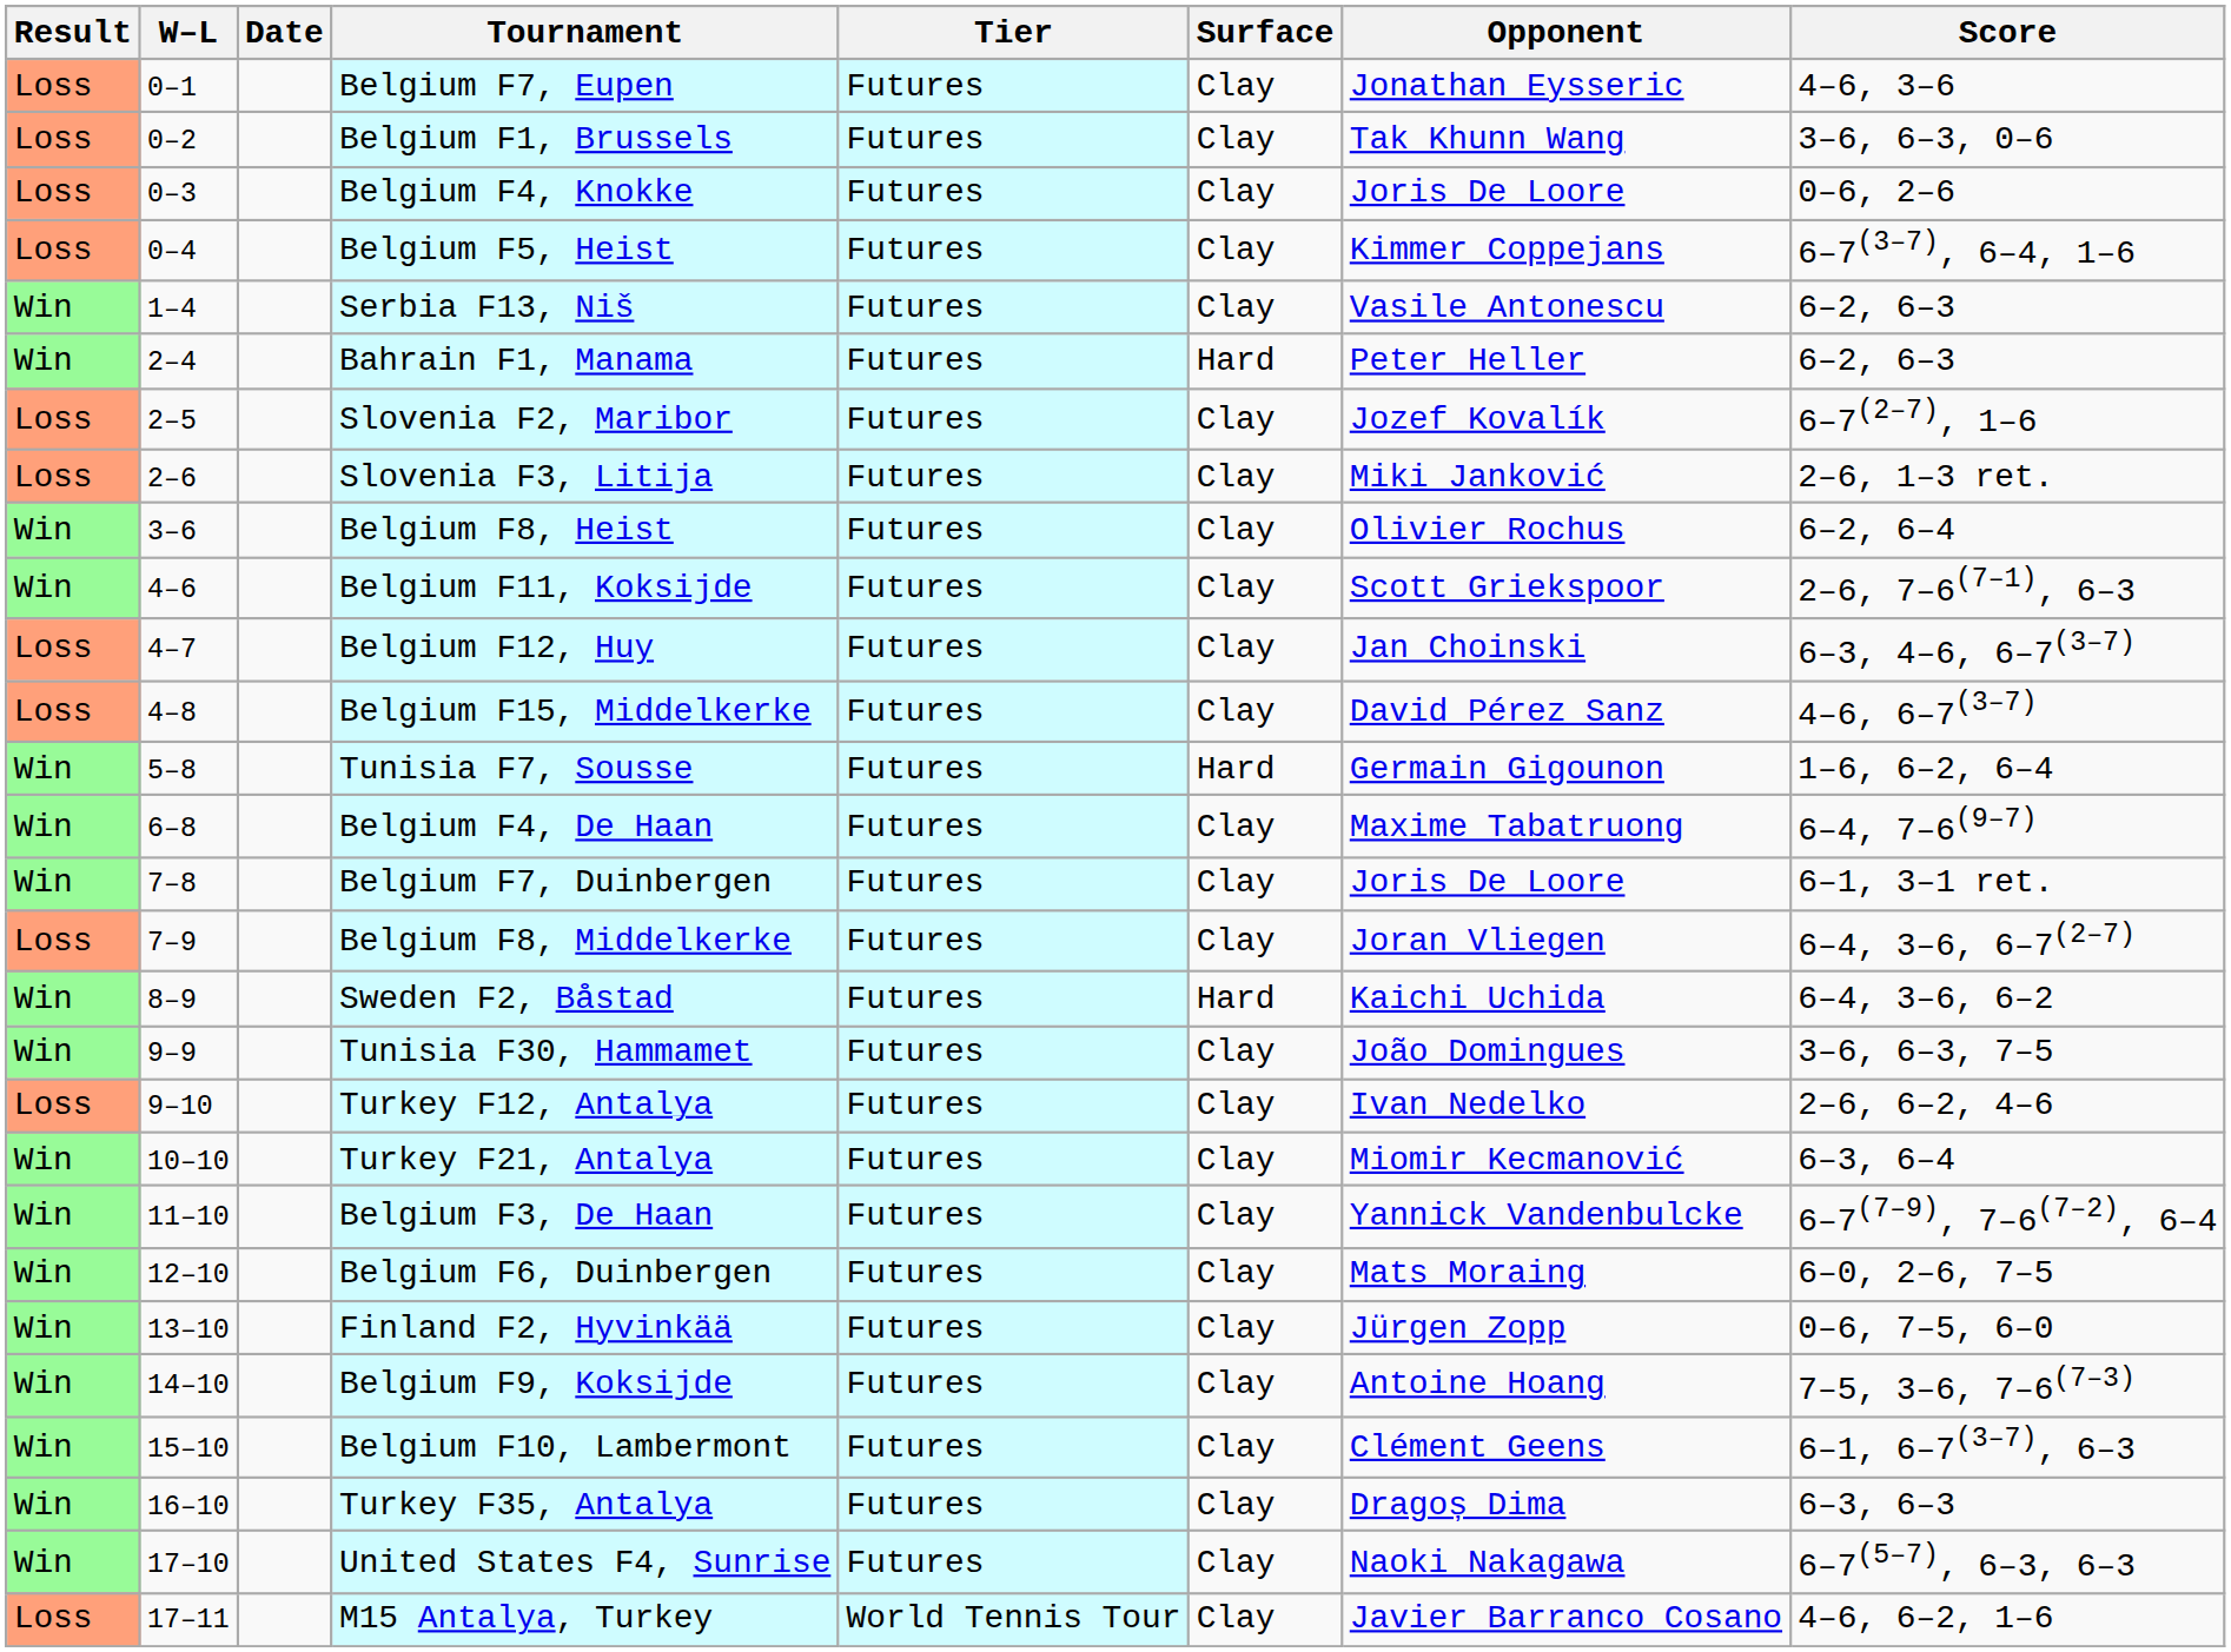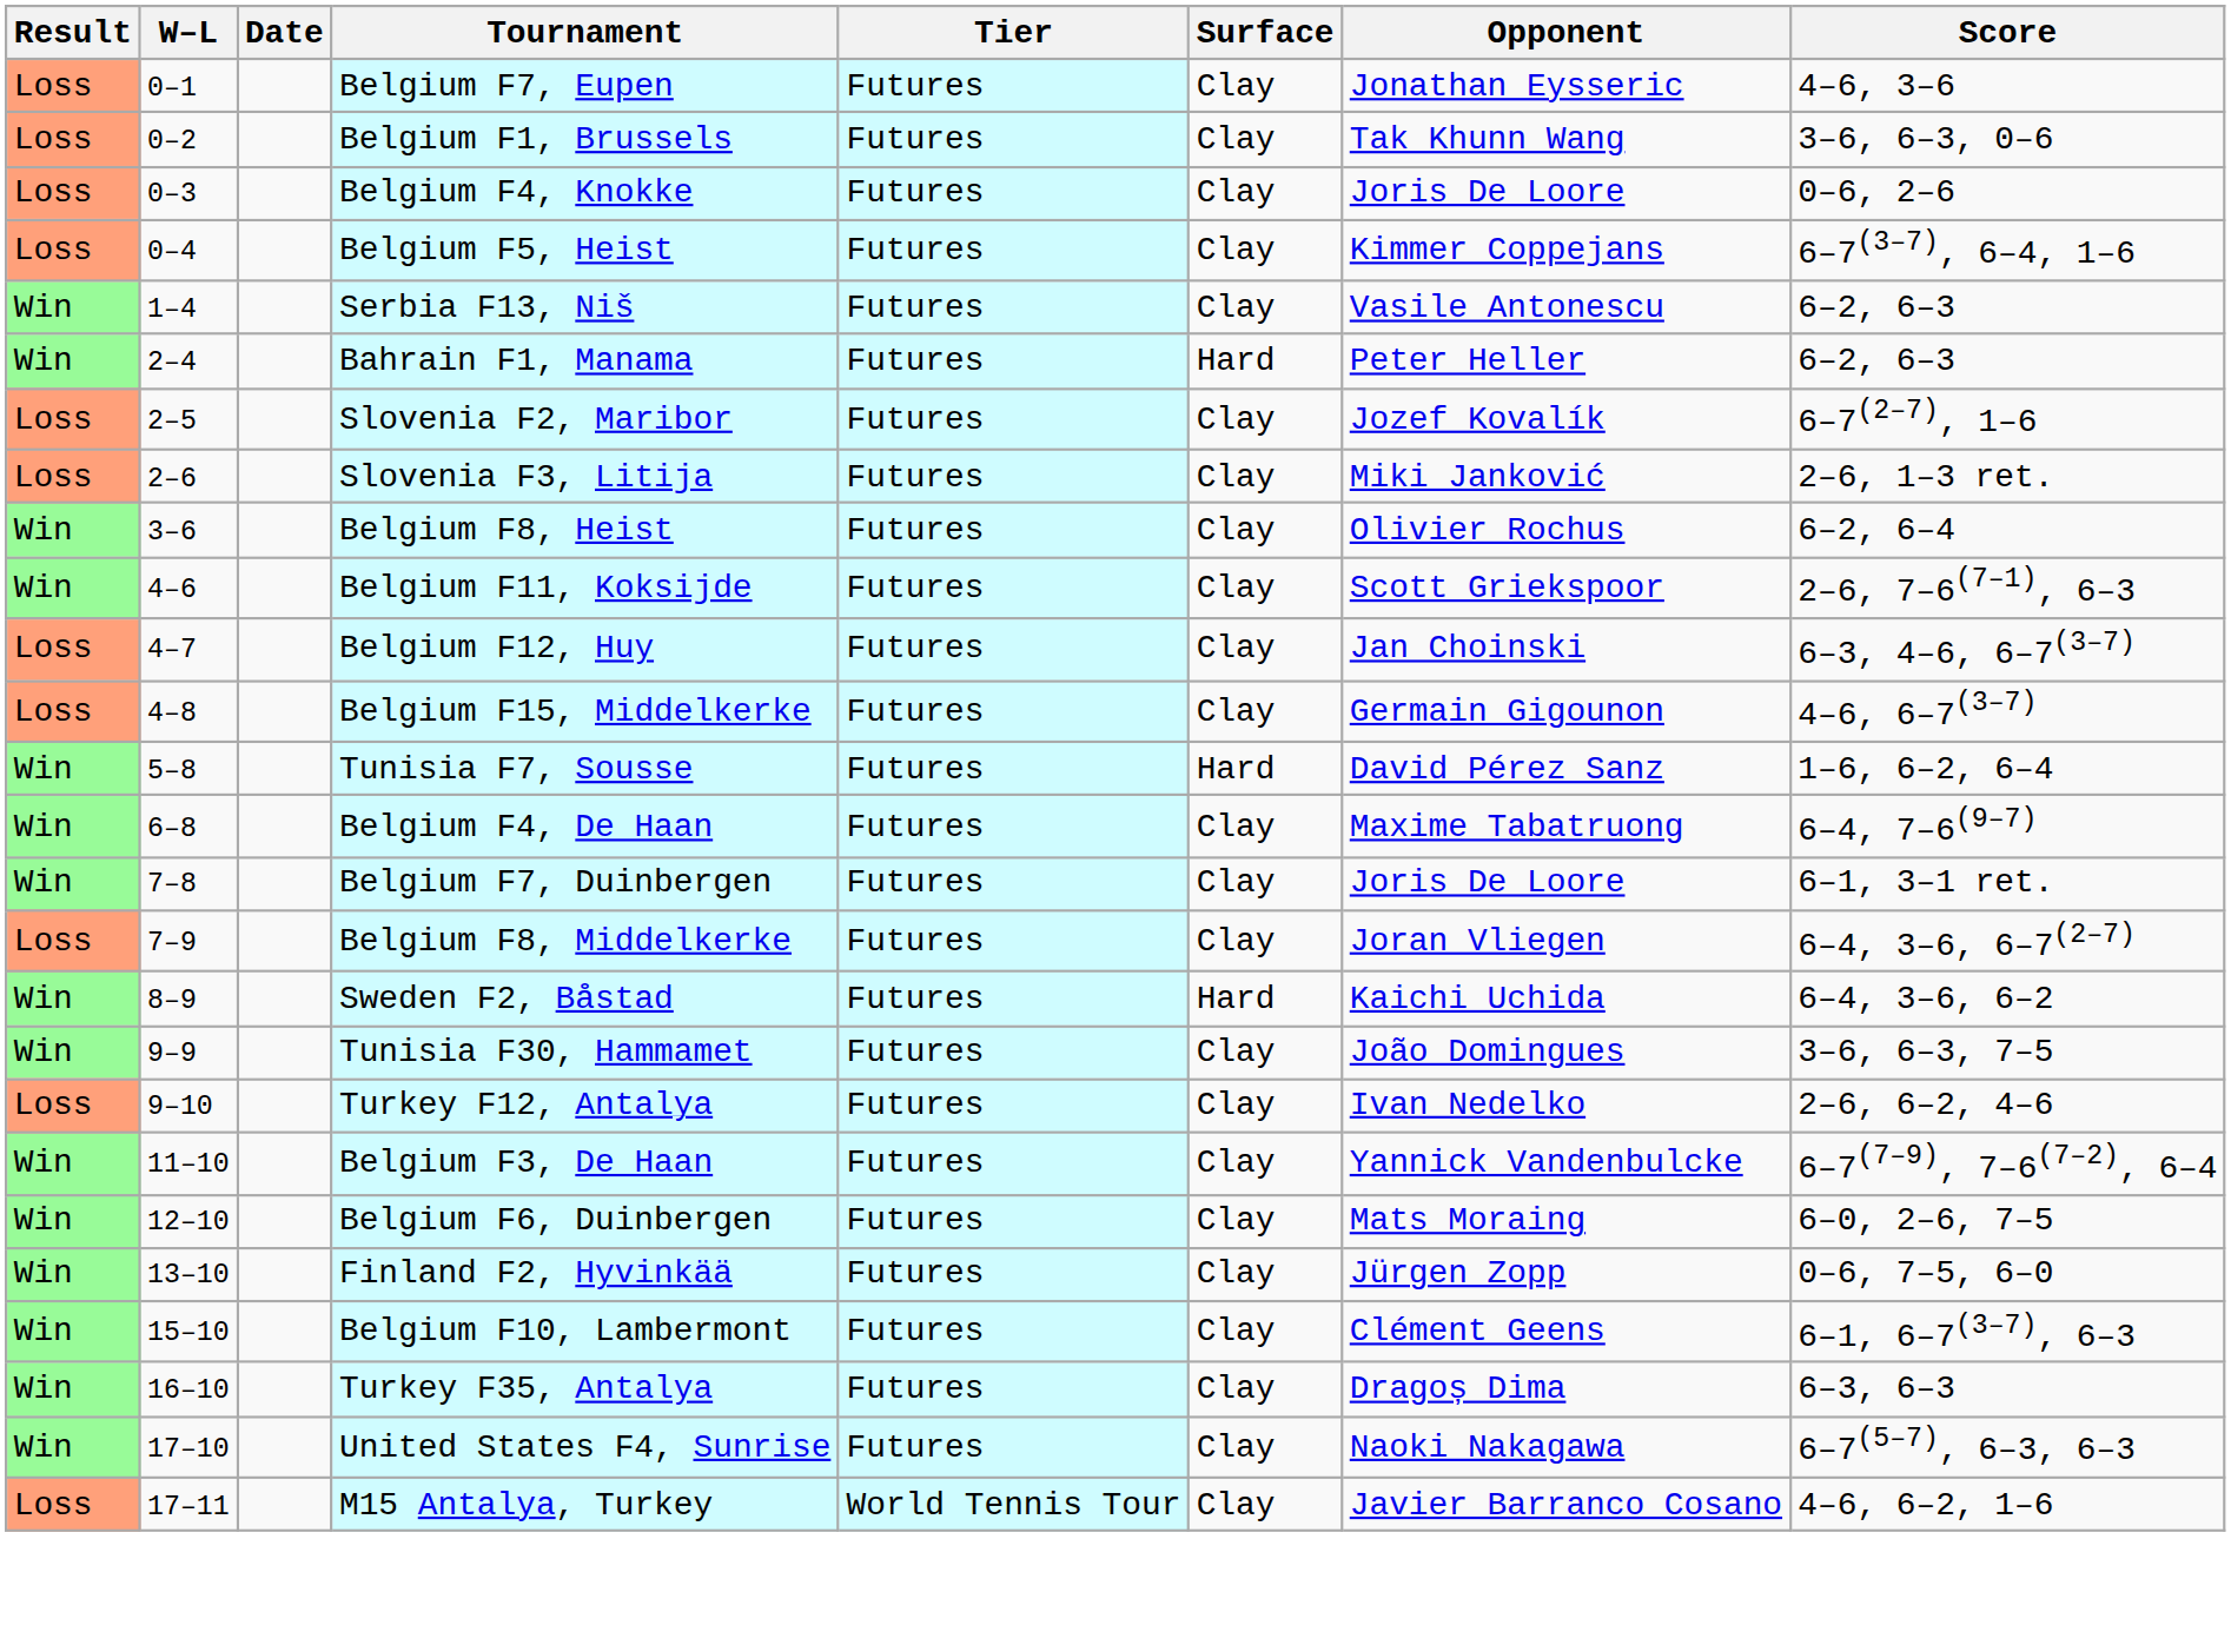 <table class="sortable wikitable">
 <tr>
 <th>Result</th>
 <th class="unsortable">W–L</th>
 <th>Date</th>
 <th>Tournament</th>
 <th>Tier</th>
 <th>Surface</th>
 <th>Opponent</th>
 <th class="unsortable">Score</th>
 </tr>
 <tr>
 <td bgcolor=FFA07A>Loss</td>
 <td><small>0–1</small></td>
 <td></td>
 <td style="background:#cffcff;">Belgium F7, <a href='#'>Eupen</a></td>
 <td style="background:#cffcff;">Futures</td>
 <td>Clay</td>
 <td> <a href='#'>Jonathan Eysseric</a></td>
 <td>4–6, 3–6</td>
 </tr>
 <tr>
 <td bgcolor=FFA07A>Loss</td>
 <td><small>0–2</small></td>
 <td></td>
 <td style="background:#cffcff;">Belgium F1, <a href='#'>Brussels</a></td>
 <td style="background:#cffcff;">Futures</td>
 <td>Clay</td>
 <td> <a href='#'>Tak Khunn Wang</a></td>
 <td>3–6, 6–3, 0–6</td>
 </tr>
 <tr>
 <td bgcolor=FFA07A>Loss</td>
 <td><small>0–3</small></td>
 <td></td>
 <td style="background:#cffcff;">Belgium F4, <a href='#'>Knokke</a></td>
 <td style="background:#cffcff;">Futures</td>
 <td>Clay</td>
 <td> <a href='#'>Joris De Loore</a></td>
 <td>0–6, 2–6</td>
 </tr>
 <tr>
 <td bgcolor=FFA07A>Loss</td>
 <td><small>0–4</small></td>
 <td></td>
 <td style="background:#cffcff;">Belgium F5, <a href='#'>Heist</a></td>
 <td style="background:#cffcff;">Futures</td>
 <td>Clay</td>
 <td> <a href='#'>Kimmer Coppejans</a></td>
 <td>6–7<sup>(3–7)</sup>, 6–4, 1–6</td>
 </tr>
 <tr>
 <td bgcolor=98FB98>Win</td>
 <td><small>1–4</small></td>
 <td></td>
 <td style="background:#cffcff;">Serbia F13, <a href='#'>Niš</a></td>
 <td style="background:#cffcff;">Futures</td>
 <td>Clay</td>
 <td> <a href='#'>Vasile Antonescu</a></td>
 <td>6–2, 6–3</td>
 </tr>
 <tr>
 <td bgcolor=98FB98>Win</td>
 <td><small>2–4</small></td>
 <td></td>
 <td style="background:#cffcff;">Bahrain F1, <a href='#'>Manama</a></td>
 <td style="background:#cffcff;">Futures</td>
 <td>Hard</td>
 <td> <a href='#'>Peter Heller</a></td>
 <td>6–2, 6–3</td>
 </tr>
 <tr>
 <td bgcolor=FFA07A>Loss</td>
 <td><small>2–5</small></td>
 <td></td>
 <td style="background:#cffcff;">Slovenia F2, <a href='#'>Maribor</a></td>
 <td style="background:#cffcff;">Futures</td>
 <td>Clay</td>
 <td> <a href='#'>Jozef Kovalík</a></td>
 <td>6–7<sup>(2–7)</sup>, 1–6</td>
 </tr>
 <tr>
 <td bgcolor=FFA07A>Loss</td>
 <td><small>2–6</small></td>
 <td></td>
 <td style="background:#cffcff;">Slovenia F3, <a href='#'>Litija</a></td>
 <td style="background:#cffcff;">Futures</td>
 <td>Clay</td>
 <td> <a href='#'>Miki Janković</a></td>
 <td>2–6, 1–3 ret.</td>
 </tr>
 <tr>
 <td bgcolor=98FB98>Win</td>
 <td><small>3–6</small></td>
 <td></td>
 <td style="background:#cffcff;">Belgium F8, <a href='#'>Heist</a></td>
 <td style="background:#cffcff;">Futures</td>
 <td>Clay</td>
 <td> <a href='#'>Olivier Rochus</a></td>
 <td>6–2, 6–4</td>
 </tr>
 <tr>
 <td bgcolor=98FB98>Win</td>
 <td><small>4–6</small></td>
 <td></td>
 <td style="background:#cffcff;">Belgium F11, <a href='#'>Koksijde</a></td>
 <td style="background:#cffcff;">Futures</td>
 <td>Clay</td>
 <td> <a href='#'>Scott Griekspoor</a></td>
 <td>2–6, 7–6<sup>(7–1)</sup>, 6–3</td>
 </tr>
 <tr>
 <td bgcolor=FFA07A>Loss</td>
 <td><small>4–7</small></td>
 <td></td>
 <td style="background:#cffcff;">Belgium F12, <a href='#'>Huy</a></td>
 <td style="background:#cffcff;">Futures</td>
 <td>Clay</td>
 <td> <a href='#'>Jan Choinski</a></td>
 <td>6–3, 4–6, 6–7<sup>(3–7)</sup></td>
 </tr>
 <tr>
 <td bgcolor=FFA07A>Loss</td>
 <td><small>4–8</small></td>
 <td></td>
 <td style="background:#cffcff;">Belgium F15, <a href='#'>Middelkerke</a></td>
 <td style="background:#cffcff;">Futures</td>
 <td>Clay</td>
-<td> <a href='#'>David Pérez Sanz</a></td>
+<td> <a href='#'>Germain Gigounon</a></td>
 <td>4–6, 6–7<sup>(3–7)</sup></td>
 </tr>
 <tr>
 <td bgcolor=98FB98>Win</td>
 <td><small>5–8</small></td>
 <td></td>
 <td style="background:#cffcff;">Tunisia F7, <a href='#'>Sousse</a></td>
 <td style="background:#cffcff;">Futures</td>
 <td>Hard</td>
-<td> <a href='#'>Germain Gigounon</a></td>
+<td> <a href='#'>David Pérez Sanz</a></td>
 <td>1–6, 6–2, 6–4</td>
 </tr>
 <tr>
 <td bgcolor=98FB98>Win</td>
 <td><small>6–8</small></td>
 <td></td>
 <td style="background:#cffcff;">Belgium F4, <a href='#'>De Haan</a></td>
 <td style="background:#cffcff;">Futures</td>
 <td>Clay</td>
 <td> <a href='#'>Maxime Tabatruong</a></td>
 <td>6–4, 7–6<sup>(9–7)</sup></td>
 </tr>
 <tr>
 <td bgcolor=98FB98>Win</td>
 <td><small>7–8</small></td>
 <td></td>
 <td style="background:#cffcff;">Belgium F7, Duinbergen</td>
 <td style="background:#cffcff;">Futures</td>
 <td>Clay</td>
 <td> <a href='#'>Joris De Loore</a></td>
 <td>6–1, 3–1 ret.</td>
 </tr>
 <tr>
 <td bgcolor=FFA07A>Loss</td>
 <td><small>7–9</small></td>
 <td></td>
 <td style="background:#cffcff;">Belgium F8, <a href='#'>Middelkerke</a></td>
 <td style="background:#cffcff;">Futures</td>
 <td>Clay</td>
 <td> <a href='#'>Joran Vliegen</a></td>
 <td>6–4, 3–6, 6–7<sup>(2–7)</sup></td>
 </tr>
 <tr>
 <td bgcolor=98FB98>Win</td>
 <td><small>8–9</small></td>
 <td></td>
 <td style="background:#cffcff;">Sweden F2, <a href='#'>Båstad</a></td>
 <td style="background:#cffcff;">Futures</td>
 <td>Hard</td>
 <td> <a href='#'>Kaichi Uchida</a></td>
 <td>6–4, 3–6, 6–2</td>
 </tr>
 <tr>
 <td bgcolor=98FB98>Win</td>
 <td><small>9–9</small></td>
 <td></td>
 <td style="background:#cffcff;">Tunisia F30, <a href='#'>Hammamet</a></td>
 <td style="background:#cffcff;">Futures</td>
 <td>Clay</td>
 <td> <a href='#'>João Domingues</a></td>
 <td>3–6, 6–3, 7–5</td>
 </tr>
 <tr>
 <td bgcolor=FFA07A>Loss</td>
 <td><small>9–10</small></td>
 <td></td>
 <td style="background:#cffcff;">Turkey F12, <a href='#'>Antalya</a></td>
 <td style="background:#cffcff;">Futures</td>
 <td>Clay</td>
 <td> <a href='#'>Ivan Nedelko</a></td>
 <td>2–6, 6–2, 4–6</td>
 </tr>
 <tr>
 <td bgcolor=98FB98>Win</td>
-<td><small>10–10</small></td>
-<td></td>
-<td style="background:#cffcff;">Turkey F21, <a href='#'>Antalya</a></td>
-<td style="background:#cffcff;">Futures</td>
-<td>Clay</td>
-<td> <a href='#'>Miomir Kecmanović</a></td>
-<td>6–3, 6–4</td>
-</tr>
-<tr>
-<td bgcolor=98FB98>Win</td>
 <td><small>11–10</small></td>
 <td></td>
 <td style="background:#cffcff;">Belgium F3, <a href='#'>De Haan</a></td>
 <td style="background:#cffcff;">Futures</td>
 <td>Clay</td>
 <td> <a href='#'>Yannick Vandenbulcke</a></td>
 <td>6–7<sup>(7–9)</sup>, 7–6<sup>(7–2)</sup>, 6–4</td>
 </tr>
 <tr>
 <td bgcolor=98FB98>Win</td>
 <td><small>12–10</small></td>
 <td></td>
 <td style="background:#cffcff;">Belgium F6, Duinbergen</td>
 <td style="background:#cffcff;">Futures</td>
 <td>Clay</td>
 <td> <a href='#'>Mats Moraing</a></td>
 <td>6–0, 2–6, 7–5</td>
 </tr>
 <tr>
 <td bgcolor=98FB98>Win</td>
 <td><small>13–10</small></td>
 <td></td>
 <td style="background:#cffcff;">Finland F2, <a href='#'>Hyvinkää</a></td>
 <td style="background:#cffcff;">Futures</td>
 <td>Clay</td>
 <td> <a href='#'>Jürgen Zopp</a></td>
 <td>0–6, 7–5, 6–0</td>
-</tr>
-<tr>
-<td bgcolor=98FB98>Win</td>
-<td><small>14–10</small></td>
-<td></td>
-<td style="background:#cffcff;">Belgium F9, <a href='#'>Koksijde</a></td>
-<td style="background:#cffcff;">Futures</td>
-<td>Clay</td>
-<td> <a href='#'>Antoine Hoang</a></td>
-<td>7–5, 3–6, 7–6<sup>(7–3)</sup></td>
 </tr>
 <tr>
 <td bgcolor=98FB98>Win</td>
 <td><small>15–10</small></td>
 <td></td>
 <td style="background:#cffcff;">Belgium F10, Lambermont</td>
 <td style="background:#cffcff;">Futures</td>
 <td>Clay</td>
 <td> <a href='#'>Clément Geens</a></td>
 <td>6–1, 6–7<sup>(3–7)</sup>, 6–3</td>
 </tr>
 <tr>
 <td bgcolor=98FB98>Win</td>
 <td><small>16–10</small></td>
 <td></td>
 <td style="background:#cffcff;">Turkey F35, <a href='#'>Antalya</a></td>
 <td style="background:#cffcff;">Futures</td>
 <td>Clay</td>
 <td> <a href='#'>Dragoș Dima</a></td>
 <td>6–3, 6–3</td>
 </tr>
 <tr>
 <td bgcolor=98FB98>Win</td>
 <td><small>17–10</small></td>
 <td></td>
 <td style="background:#cffcff;">United States F4, <a href='#'>Sunrise</a></td>
 <td style="background:#cffcff;">Futures</td>
 <td>Clay</td>
 <td> <a href='#'>Naoki Nakagawa</a></td>
 <td>6–7<sup>(5–7)</sup>, 6–3, 6–3</td>
 </tr>
 <tr>
 <td bgcolor=FFA07A>Loss</td>
 <td><small>17–11</small></td>
 <td></td>
 <td style="background:#cffcff;">M15 <a href='#'>Antalya</a>, Turkey</td>
 <td style="background:#cffcff;">World Tennis Tour</td>
 <td>Clay</td>
 <td> <a href='#'>Javier Barranco Cosano</a></td>
 <td>4–6, 6–2, 1–6</td>
 </tr>
 </table>
